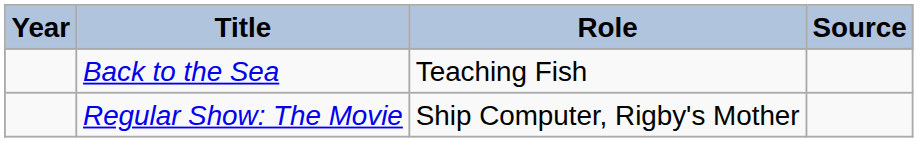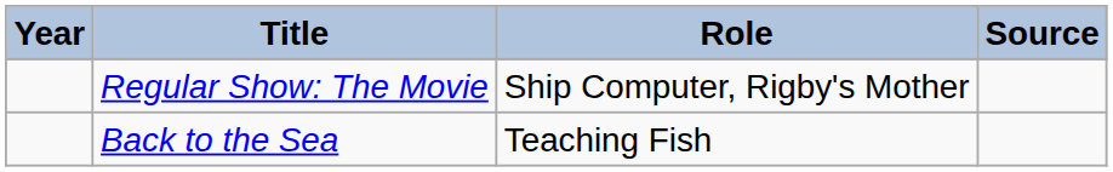 <table class="wikitable sortable plainrowheaders" style="width=95%;  font-size: 95%;">
 <tr>
 <th style="background:#b0c4de;">Year</th>
 <th style="background:#b0c4de;">Title</th>
 <th style="background:#b0c4de;">Role</th>
 <th style="background:#b0c4de;" class="unsortable">Source</th>
 </tr>
 <tr>
 <td></td>
+<td><em><a href='#'>Regular Show: The Movie</a></em></td>
+<td>Ship Computer, Rigby's Mother</td>
+<td></td>
+</tr>
+<tr>
+<td></td>
 <td><em><a href='#'>Back to the Sea</a></em></td>
 <td>Teaching Fish</td>
 <td></td>
 </tr>
-<tr>
-<td></td>
-<td><em><a href='#'>Regular Show: The Movie</a></em></td>
-<td>Ship Computer, Rigby's Mother</td>
-<td></td>
-</tr>
 </table>
